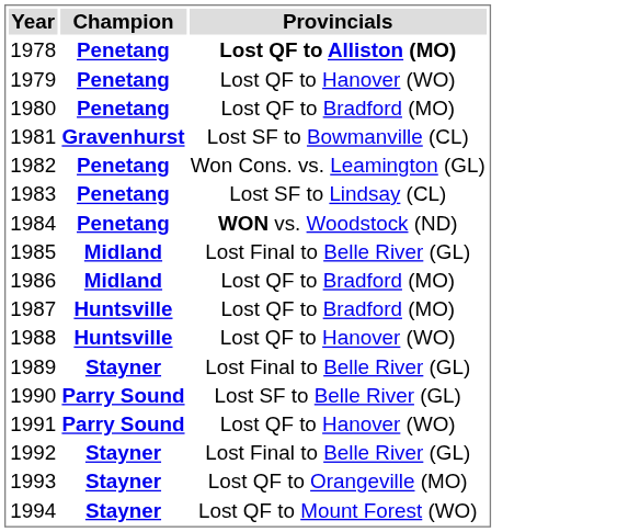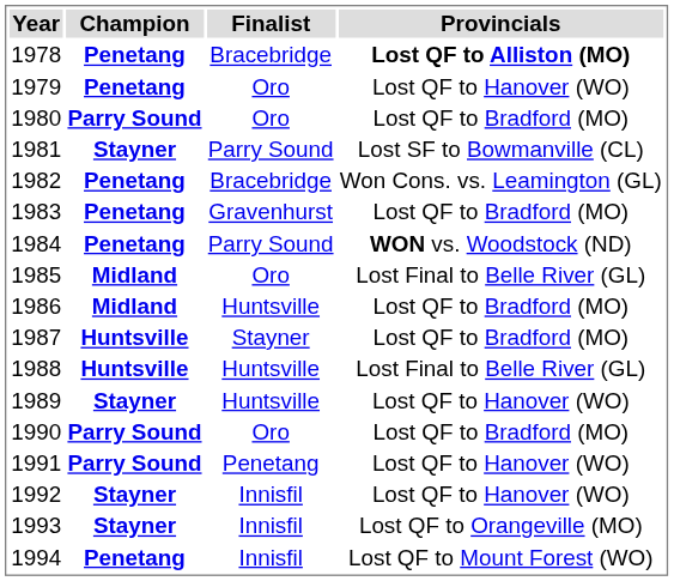 <table cellpadding="1" style="font-size: 90%; border: 1px solid gray;">
 <tr align="center" bgcolor="#dddddd">
 <td><strong>Year</strong></td>
 <td><strong>Champion</strong></td>
+<td><strong>Finalist</strong></td>
 <td><strong>Provincials</strong></td>
 </tr>
 <tr align="center">
 <td>1978</td>
 <td><strong><a href='#'>Penetang</a></strong></td>
+<td><a href='#'>Bracebridge</a></td>
 <td><strong>Lost QF to <a href='#'>Alliston</a> (MO)</strong></td>
 </tr>
 <tr align="center">
 <td>1979</td>
 <td><strong><a href='#'>Penetang</a></strong></td>
+<td><a href='#'>Oro</a></td>
 <td>Lost QF to <a href='#'>Hanover</a> (WO)</td>
 </tr>
 <tr align="center">
 <td>1980</td>
-<td><strong><a href='#'>Penetang</a></strong></td>
+<td><strong><a href='#'>Parry Sound</a></strong></td>
+<td><a href='#'>Oro</a></td>
 <td>Lost QF to <a href='#'>Bradford</a> (MO)</td>
 </tr>
 <tr align="center">
 <td>1981</td>
-<td><strong><a href='#'>Gravenhurst</a></strong></td>
+<td><strong><a href='#'>Stayner</a></strong></td>
+<td><a href='#'>Parry Sound</a></td>
 <td>Lost SF to <a href='#'>Bowmanville</a> (CL)</td>
 </tr>
 <tr align="center">
 <td>1982</td>
 <td><strong><a href='#'>Penetang</a></strong></td>
+<td><a href='#'>Bracebridge</a></td>
 <td>Won Cons. vs. <a href='#'>Leamington</a> (GL)</td>
 </tr>
 <tr align="center">
 <td>1983</td>
 <td><strong><a href='#'>Penetang</a></strong></td>
-<td>Lost SF to <a href='#'>Lindsay</a> (CL)</td>
+<td><a href='#'>Gravenhurst</a></td>
+<td>Lost QF to <a href='#'>Bradford</a> (MO)</td>
 </tr>
 <tr align="center">
 <td>1984</td>
 <td><strong><a href='#'>Penetang</a></strong></td>
+<td><a href='#'>Parry Sound</a></td>
 <td><strong>WON</strong> vs. <a href='#'>Woodstock</a> (ND)</td>
 </tr>
 <tr align="center">
 <td>1985</td>
 <td><strong><a href='#'>Midland</a></strong></td>
+<td><a href='#'>Oro</a></td>
 <td>Lost Final to <a href='#'>Belle River</a> (GL)</td>
 </tr>
 <tr align="center">
 <td>1986</td>
 <td><strong><a href='#'>Midland</a></strong></td>
+<td><a href='#'>Huntsville</a></td>
 <td>Lost QF to <a href='#'>Bradford</a> (MO)</td>
 </tr>
 <tr align="center">
 <td>1987</td>
 <td><strong><a href='#'>Huntsville</a></strong></td>
+<td><a href='#'>Stayner</a></td>
 <td>Lost QF to <a href='#'>Bradford</a> (MO)</td>
 </tr>
 <tr align="center">
 <td>1988</td>
 <td><strong><a href='#'>Huntsville</a></strong></td>
-<td>Lost QF to <a href='#'>Hanover</a> (WO)</td>
+<td><a href='#'>Huntsville</a></td>
+<td>Lost Final to <a href='#'>Belle River</a> (GL)</td>
 </tr>
 <tr align="center">
 <td>1989</td>
 <td><strong><a href='#'>Stayner</a></strong></td>
-<td>Lost Final to <a href='#'>Belle River</a> (GL)</td>
+<td><a href='#'>Huntsville</a></td>
+<td>Lost QF to <a href='#'>Hanover</a> (WO)</td>
 </tr>
 <tr align="center">
 <td>1990</td>
 <td><strong><a href='#'>Parry Sound</a></strong></td>
-<td>Lost SF to <a href='#'>Belle River</a> (GL)</td>
+<td><a href='#'>Oro</a></td>
+<td>Lost QF to <a href='#'>Bradford</a> (MO)</td>
 </tr>
 <tr align="center">
 <td>1991</td>
 <td><strong><a href='#'>Parry Sound</a></strong></td>
+<td><a href='#'>Penetang</a></td>
 <td>Lost QF to <a href='#'>Hanover</a> (WO)</td>
 </tr>
 <tr align="center">
 <td>1992</td>
 <td><strong><a href='#'>Stayner</a></strong></td>
-<td>Lost Final to <a href='#'>Belle River</a> (GL)</td>
+<td><a href='#'>Innisfil</a></td>
+<td>Lost QF to <a href='#'>Hanover</a> (WO)</td>
 </tr>
 <tr align="center">
 <td>1993</td>
 <td><strong><a href='#'>Stayner</a></strong></td>
+<td><a href='#'>Innisfil</a></td>
 <td>Lost QF to <a href='#'>Orangeville</a> (MO)</td>
 </tr>
 <tr align="center">
 <td>1994</td>
-<td><strong><a href='#'>Stayner</a></strong></td>
+<td><strong><a href='#'>Penetang</a></strong></td>
+<td><a href='#'>Innisfil</a></td>
 <td>Lost QF to <a href='#'>Mount Forest</a> (WO)</td>
 </tr>
 </table>
